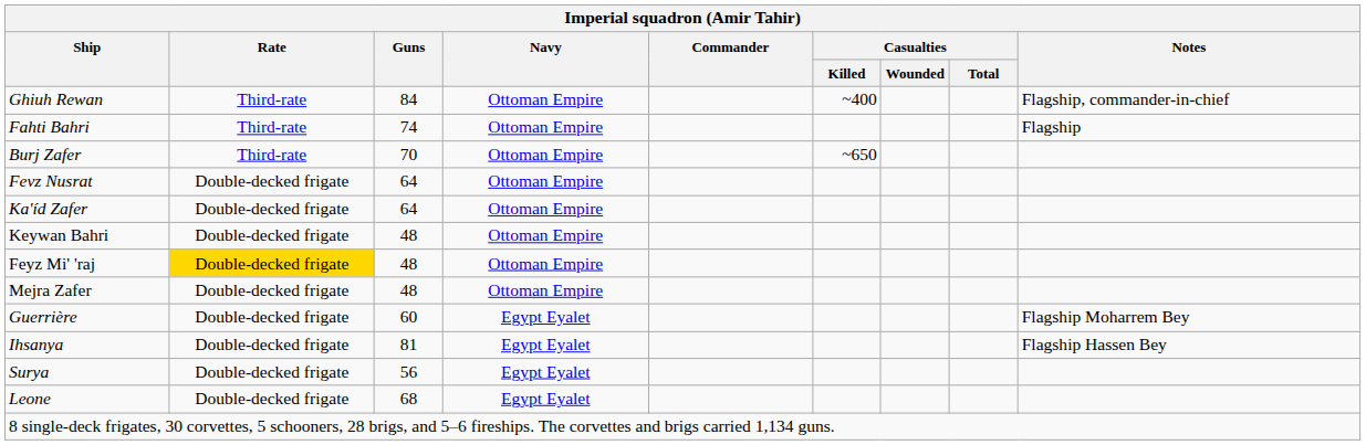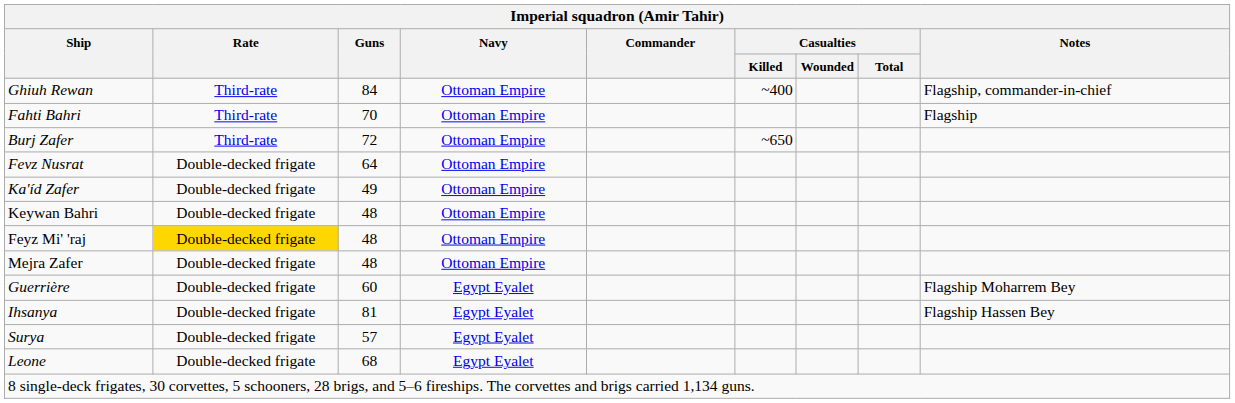 <table class="wikitable" style="width:100%;">
 <tr style="vertical-align:top;">
 <th colspan="11" bgcolor="white">Imperial squadron (Amir Tahir)</th>
 </tr>
 <tr valign="top"|- style="vertical-align:top;">
 <th width="12%" align="center" rowspan="2"><small> Ship </small></th>
 <th width="15%" align="center" rowspan="2"><small> Rate </small></th>
 <th width="5%" align="center" rowspan="2"><small> Guns </small></th>
 <th width="15%" align="center" rowspan="2"><small> Navy </small></th>
 <th width="12%" align="center" rowspan="2"><small> Commander </small></th>
 <th width="15%" align="center" colspan="3"><small>Casualties</small></th>
 <th width="25%" align="center" rowspan="2"><small>Notes</small></th>
 </tr>
 <tr style="vertical-align:top;">
 <th width="5%" align="center"><small> Killed </small></th>
 <th width="5%" align="center"><small> Wounded </small></th>
 <th width="5%" align="center"><small> Total</small></th>
 </tr>
 <tr style="vertical-align:top;">
 <td align= left><em>Ghiuh Rewan</em></td>
 <td align= center><a href='#'>Third-rate</a></td>
 <td align= center>84</td>
 <td align= center> <a href='#'>Ottoman Empire</a></td>
 <td align= left></td>
 <td align= right>~400</td>
 <td align= right></td>
 <td align= right></td>
 <td align= left>Flagship, commander-in-chief</td>
 </tr>
 <tr style="vertical-align:top;">
 <td align= left><em>Fahti Bahri</em></td>
 <td align= center><a href='#'>Third-rate</a></td>
-<td align= center>74</td>
+<td align= center>70</td>
 <td align= center> <a href='#'>Ottoman Empire</a></td>
 <td align= left></td>
 <td align= right></td>
 <td align= right></td>
 <td align= right></td>
 <td align= left>Flagship</td>
 </tr>
 <tr style="vertical-align:top;">
 <td align= left><em>Burj Zafer</em></td>
 <td align= center><a href='#'>Third-rate</a></td>
-<td align= center>70</td>
+<td align= center>72</td>
 <td align= center> <a href='#'>Ottoman Empire</a></td>
 <td align= left></td>
 <td align= right>~650</td>
 <td align= right></td>
 <td align= right></td>
 <td align= left></td>
 </tr>
 <tr style="vertical-align:top;">
 <td align= left><em>Fevz Nusrat</em></td>
 <td align= center>Double-decked frigate</td>
 <td align= center>64</td>
 <td align= center> <a href='#'>Ottoman Empire</a></td>
 <td align= left></td>
 <td align= right></td>
 <td align= right></td>
 <td align= right></td>
 <td align= left></td>
 </tr>
 <tr style="vertical-align:top;">
 <td align= left><em>Ka'íd Zafer</em></td>
 <td align= center>Double-decked frigate</td>
-<td align= center>64</td>
+<td align= center>49</td>
 <td align= center> <a href='#'>Ottoman Empire</a></td>
 <td align= left></td>
 <td align= right></td>
 <td align= right></td>
 <td align= right></td>
 <td align= left></td>
 </tr>
 <tr style="vertical-align:top;">
 <td align= left>Keywan Bahri</td>
 <td align= center>Double-decked frigate</td>
 <td align= center>48</td>
 <td align= center> <a href='#'>Ottoman Empire</a></td>
 <td align= left></td>
 <td align= right></td>
 <td align= right></td>
 <td align= right></td>
 <td align= left></td>
 </tr>
 <tr style="vertical-align:top;">
 <td align= left>Feyz Mi' 'raj</td>
 <td align= center style="background: gold;">Double-decked frigate</td>
 <td align= center>48</td>
 <td align= center> <a href='#'>Ottoman Empire</a></td>
 <td align= left></td>
 <td align= right></td>
 <td align= right></td>
 <td align= right></td>
 <td align= left></td>
 </tr>
 <tr style="vertical-align:top;">
 <td align= left>Mejra Zafer</td>
 <td align= center>Double-decked frigate</td>
 <td align= center>48</td>
 <td align= center> <a href='#'>Ottoman Empire</a></td>
 <td align= left></td>
 <td align= right></td>
 <td align= right></td>
 <td align= right></td>
 <td align= left></td>
 </tr>
 <tr style="vertical-align:top;">
 <td align= left><em>Guerrière</em></td>
 <td align= center>Double-decked frigate</td>
 <td align= center>60</td>
 <td align= center> <a href='#'>Egypt Eyalet</a></td>
 <td align= left></td>
 <td align= right></td>
 <td align= right></td>
 <td align= right></td>
 <td align= left>Flagship Moharrem Bey</td>
 </tr>
 <tr style="vertical-align:top;">
 <td align= left><em>Ihsanya</em></td>
 <td align= center>Double-decked frigate</td>
 <td align= center>81</td>
 <td align= center> <a href='#'>Egypt Eyalet</a></td>
 <td align= left></td>
 <td align= right></td>
 <td align= right></td>
 <td align= right></td>
 <td align= left>Flagship Hassen Bey</td>
 </tr>
 <tr style="vertical-align:top;">
 <td align= left><em>Surya</em></td>
 <td align= center>Double-decked frigate</td>
-<td align= center>56</td>
+<td align= center>57</td>
 <td align= center> <a href='#'>Egypt Eyalet</a></td>
 <td align= left></td>
 <td align= right></td>
 <td align= right></td>
 <td align= right></td>
 <td align= left></td>
 </tr>
 <tr style="vertical-align:top;">
 <td align= left><em>Leone</em></td>
 <td align= center>Double-decked frigate</td>
 <td align= center>68</td>
 <td align= center> <a href='#'>Egypt Eyalet</a></td>
 <td align= left></td>
 <td align= right></td>
 <td align= right></td>
 <td align= right></td>
 <td align= left></td>
 </tr>
 <tr style="vertical-align:top;">
 <td colspan=9>8 single-deck frigates, 30 corvettes, 5 schooners, 28 brigs, and 5–6 fireships. The corvettes and brigs carried 1,134 guns.</td>
 </tr>
 </table>
